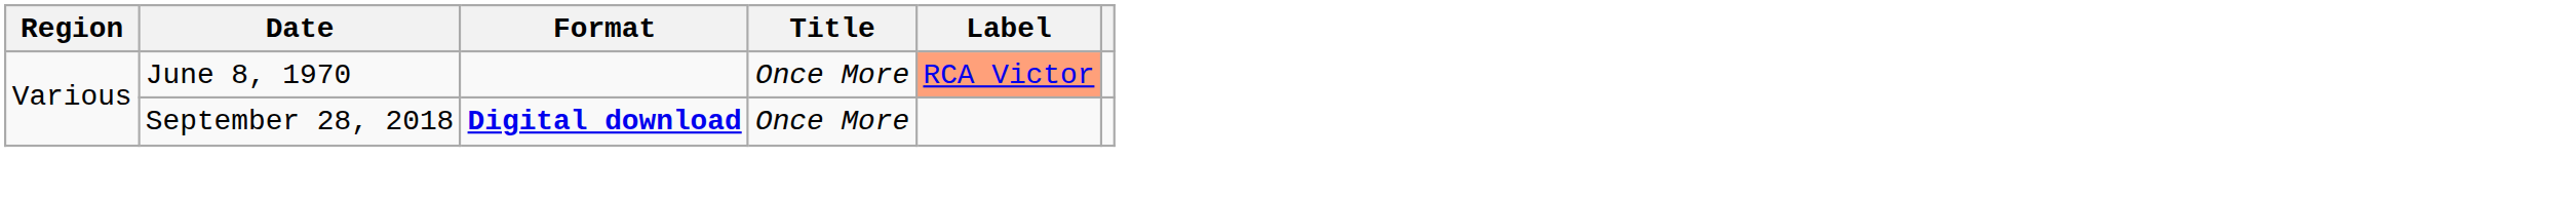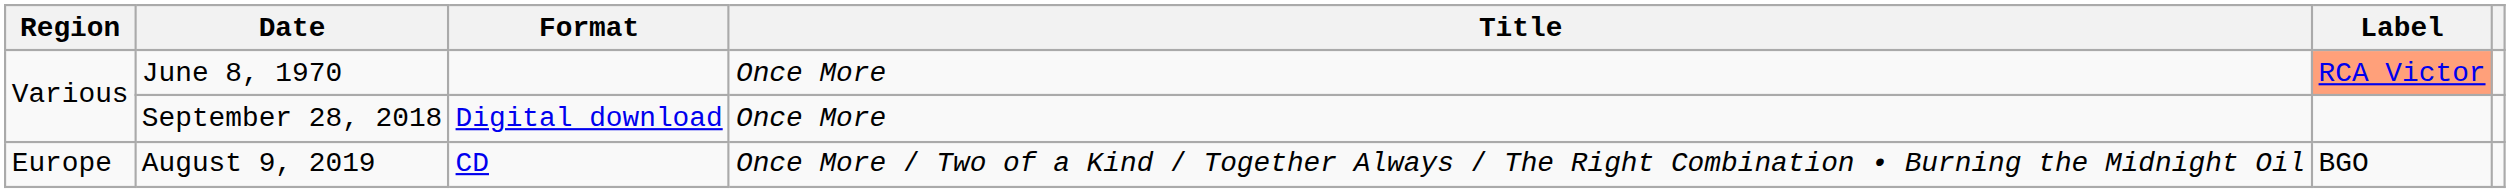 <table class="wikitable plainrowheaders">
 <tr>
 <th scope="col">Region</th>
 <th scope="col">Date</th>
 <th scope="col">Format</th>
 <th scope="col">Title</th>
 <th scope="col">Label</th>
 <th scope="col"></th>
 </tr>
 <tr>
 <td rowspan = "2">Various</td>
 <td>June 8, 1970</td>
 <td></td>
 <td><em>Once More</em></td>
 <td style="background: lightsalmon;"><a href='#'>RCA Victor</a></td>
 <td></td>
 </tr>
 <tr>
 <td>September 28, 2018</td>
-<td><strong><a href='#'>Digital download</a></strong></td>
+<td><a href='#'>Digital download</a></td>
 <td><em>Once More</em></td>
 <td></td>
 <td></td>
 </tr>
+<tr>
+<td>Europe</td>
+<td>August 9, 2019</td>
+<td><a href='#'>CD</a></td>
+<td><em>Once More</em> / <em>Two of a Kind</em> / <em>Together Always</em> / <em>The Right Combination • Burning the Midnight Oil</em></td>
+<td>BGO</td>
+<td></td>
+</tr>
 </table>
